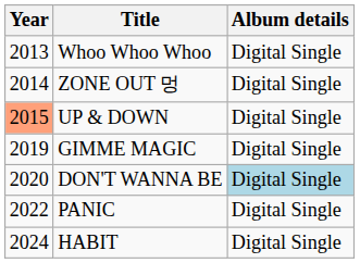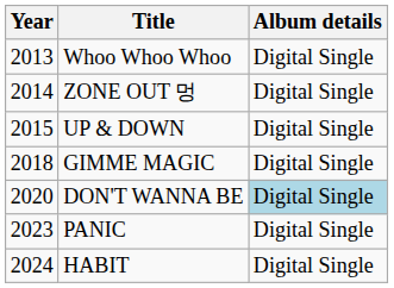 <table class="wikitable">
 <tr>
 <th>Year</th>
 <th>Title</th>
 <th>Album details</th>
 </tr>
 <tr>
 <td>2013</td>
 <td>Whoo Whoo Whoo</td>
 <td>Digital Single</td>
 </tr>
 <tr>
 <td>2014</td>
 <td>ZONE OUT 멍</td>
 <td>Digital Single</td>
 </tr>
 <tr>
-<td style="background: lightsalmon;">2015</td>
+<td>2015</td>
 <td>UP & DOWN</td>
 <td>Digital Single</td>
 </tr>
 <tr>
-<td>2019</td>
+<td>2018</td>
 <td>GIMME MAGIC</td>
 <td>Digital Single</td>
 </tr>
 <tr>
 <td>2020</td>
 <td>DON'T WANNA BE</td>
 <td style="background: lightblue;">Digital Single</td>
 </tr>
 <tr>
-<td>2022</td>
+<td>2023</td>
 <td>PANIC</td>
 <td>Digital Single</td>
 </tr>
 <tr>
 <td>2024</td>
 <td>HABIT</td>
 <td>Digital Single</td>
 </tr>
 </table>
